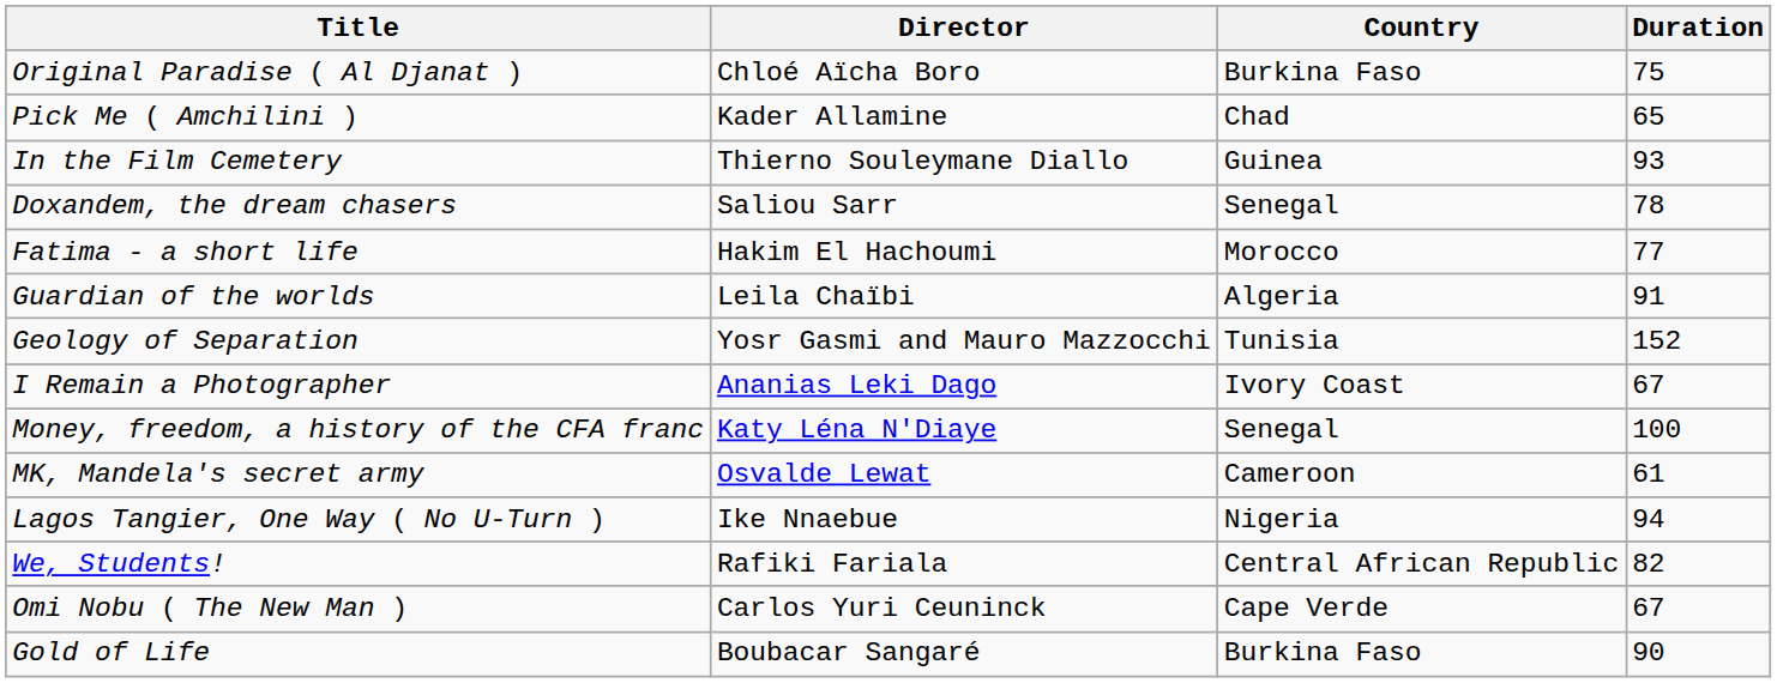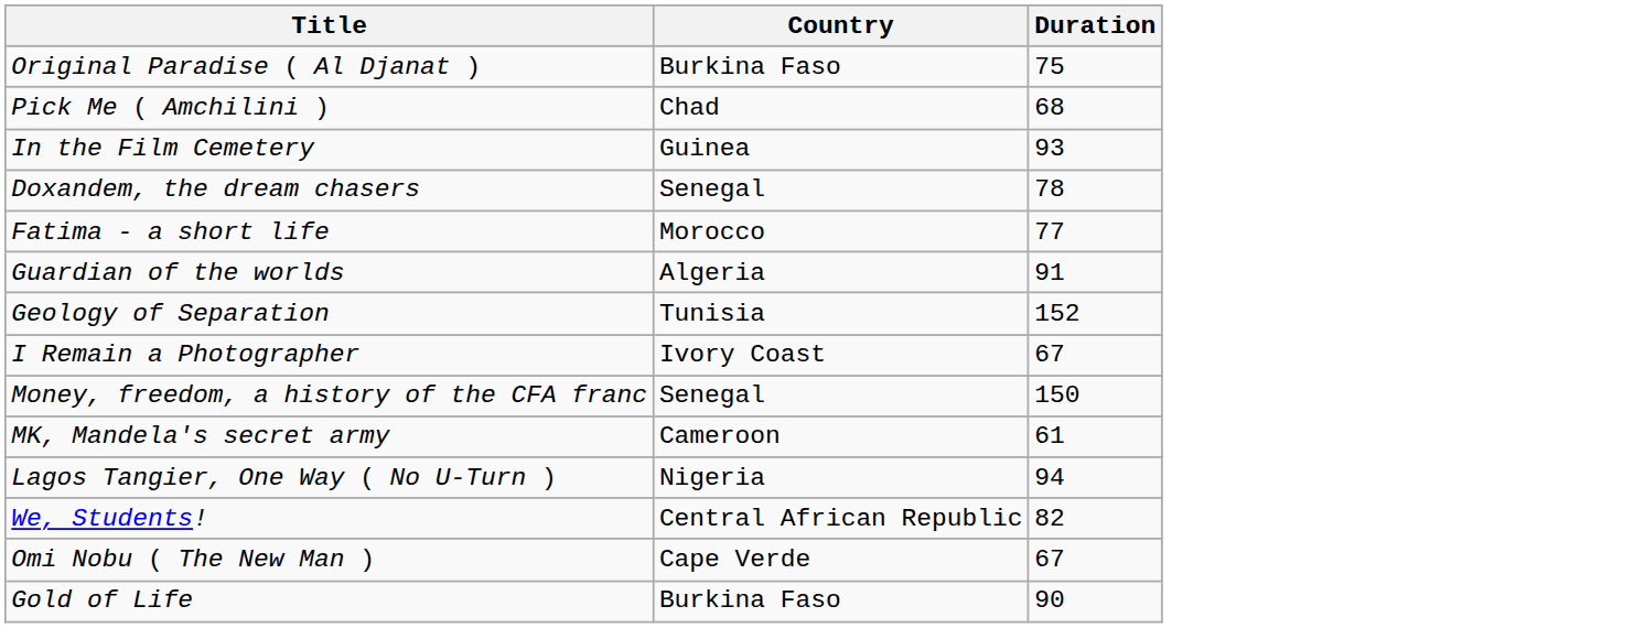 <table class="wikitable">
 <tr>
 <th>Title</th>
-<th>Director</th>
 <th>Country</th>
 <th>Duration</th>
 </tr>
 <tr>
 <td><em>Original Paradise</em> ( <em>Al Djanat</em> )</td>
-<td>Chloé Aïcha Boro</td>
 <td>Burkina Faso</td>
 <td>75</td>
 </tr>
 <tr>
 <td><em>Pick Me</em> ( <em>Amchilini</em> )</td>
-<td>Kader Allamine</td>
 <td>Chad</td>
-<td>65</td>
+<td>68</td>
 </tr>
 <tr>
 <td><em>In the Film Cemetery</em></td>
-<td>Thierno Souleymane Diallo</td>
 <td>Guinea</td>
 <td>93</td>
 </tr>
 <tr>
 <td><em>Doxandem, the dream chasers</em></td>
-<td>Saliou Sarr</td>
 <td>Senegal</td>
 <td>78</td>
 </tr>
 <tr>
 <td><em>Fatima - a short life</em></td>
-<td>Hakim El Hachoumi</td>
 <td>Morocco</td>
 <td>77</td>
 </tr>
 <tr>
 <td><em>Guardian of the worlds</em></td>
-<td>Leila Chaïbi</td>
 <td>Algeria</td>
 <td>91</td>
 </tr>
 <tr>
 <td><em>Geology of Separation</em></td>
-<td>Yosr Gasmi and Mauro Mazzocchi</td>
 <td>Tunisia</td>
 <td>152</td>
 </tr>
 <tr>
 <td><em>I Remain a Photographer</em></td>
-<td><a href='#'>Ananias Leki Dago</a></td>
 <td>Ivory Coast</td>
 <td>67</td>
 </tr>
 <tr>
 <td><em>Money, freedom, a history of the CFA franc</em></td>
-<td><a href='#'>Katy Léna N'Diaye</a></td>
 <td>Senegal</td>
-<td>100</td>
+<td>150</td>
 </tr>
 <tr>
 <td><em>MK, Mandela's secret army</em></td>
-<td><a href='#'>Osvalde Lewat</a></td>
 <td>Cameroon</td>
 <td>61</td>
 </tr>
 <tr>
 <td><em>Lagos Tangier, One Way</em> ( <em>No U-Turn</em> )</td>
-<td>Ike Nnaebue</td>
 <td>Nigeria</td>
 <td>94</td>
 </tr>
 <tr>
 <td><em><a href='#'>We, Students</a>!</em></td>
-<td>Rafiki Fariala</td>
 <td>Central African Republic</td>
 <td>82</td>
 </tr>
 <tr>
 <td><em>Omi Nobu</em> ( <em>The New Man</em> )</td>
-<td>Carlos Yuri Ceuninck</td>
 <td>Cape Verde</td>
 <td>67</td>
 </tr>
 <tr>
 <td><em>Gold of Life</em></td>
-<td>Boubacar Sangaré</td>
 <td>Burkina Faso</td>
 <td>90</td>
 </tr>
 </table>
